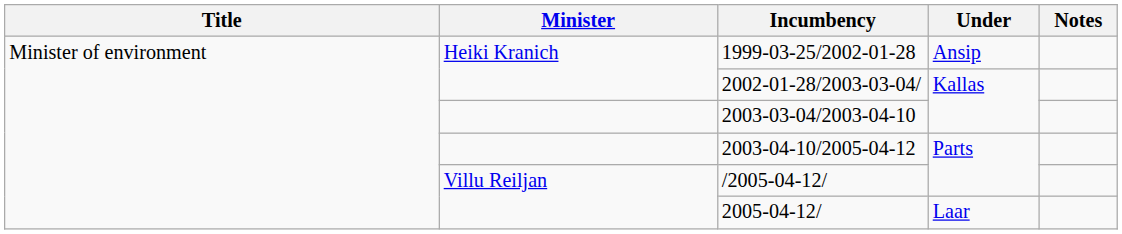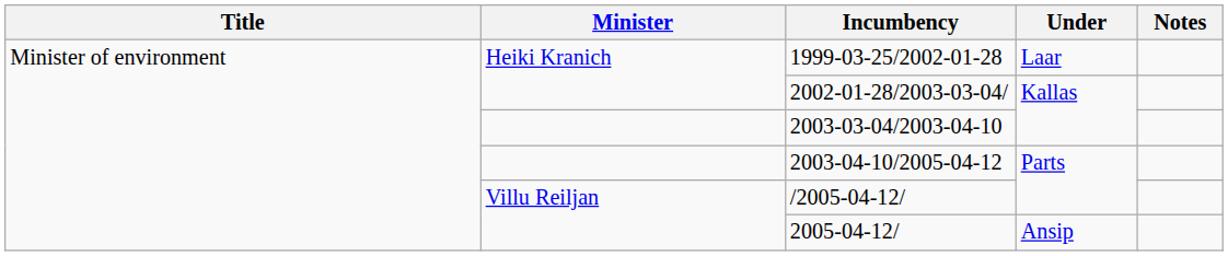 <table class="wikitable" style="width:100%;">
 <tr>
 <th>Title</th>
 <th style="width:25%;"><a href='#'>Minister</a></th>
 <th style="width:160px;">Incumbency</th>
 <th style="width:10%;">Under</th>
 <th style="width:7%;">Notes</th>
 </tr>
 <tr>
 <td rowspan="6" style="vertical-align:top;">Minister of environment</td>
 <td rowspan="2" style="vertical-align:top;"><a href='#'>Heiki Kranich</a></td>
 <td>1999-03-25/2002-01-28</td>
-<td><a href='#'>Ansip</a></td>
+<td><a href='#'>Laar</a></td>
 <td></td>
 </tr>
 <tr>
 <td>2002-01-28/2003-03-04/</td>
 <td rowspan="2" style="vertical-align:top;"><a href='#'>Kallas</a></td>
 <td></td>
 </tr>
 <tr>
 <td></td>
 <td>2003-03-04/2003-04-10</td>
 <td></td>
 </tr>
 <tr>
 <td></td>
 <td>2003-04-10/2005-04-12</td>
 <td rowspan="2" style="vertical-align:top;"><a href='#'>Parts</a></td>
 <td></td>
 </tr>
 <tr>
 <td rowspan="2" style="vertical-align:top;"><a href='#'>Villu Reiljan</a></td>
 <td>/2005-04-12/</td>
 <td></td>
 </tr>
 <tr>
 <td>2005-04-12/</td>
-<td><a href='#'>Laar</a></td>
+<td><a href='#'>Ansip</a></td>
 <td></td>
 </tr>
 </table>
